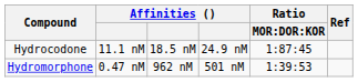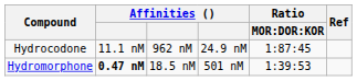 <table class="wikitable floatright" style="text-align: center;">
 <tr>
 <th rowspan="2">Compound</th>
 <th colspan="3"><a href='#'>Affinities</a> ()</th>
 <th>Ratio</th>
 <th rowspan="2">Ref</th>
 </tr>
 <tr>
 <th></th>
 <th></th>
 <th></th>
 <th>MOR:DOR:KOR</th>
 </tr>
 <tr>
 <td>Hydrocodone</td>
 <td>11.1 nM</td>
-<td>18.5 nM</td>
+<td>962 nM</td>
 <td>24.9 nM</td>
 <td>1:87:45</td>
 <td></td>
 </tr>
 <tr>
 <td><a href='#'>Hydromorphone</a></td>
-<td>0.47 nM</td>
-<td>962 nM</td>
+<td><strong>0.47 nM</strong></td>
+<td>18.5 nM</td>
 <td>501 nM</td>
 <td>1:39:53</td>
 <td></td>
 </tr>
 </table>
